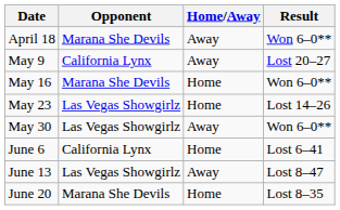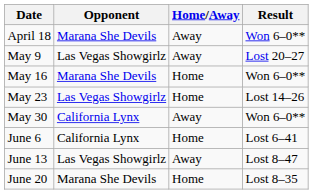 <table class="wikitable">
 <tr>
 <th>Date</th>
 <th>Opponent</th>
 <th><a href='#'>Home</a>/<a href='#'>Away</a></th>
 <th>Result</th>
 </tr>
 <tr>
 <td>April 18</td>
 <td><a href='#'>Marana She Devils</a></td>
 <td>Away</td>
 <td><a href='#'>Won</a> 6–0**</td>
 </tr>
 <tr>
 <td>May 9</td>
-<td><a href='#'>California Lynx</a></td>
+<td>Las Vegas Showgirlz</td>
 <td>Away</td>
 <td><a href='#'>Lost</a> 20–27</td>
 </tr>
 <tr>
 <td>May 16</td>
 <td><a href='#'>Marana She Devils</a></td>
 <td>Home</td>
 <td>Won 6–0**</td>
 </tr>
 <tr>
 <td>May 23</td>
 <td><a href='#'>Las Vegas Showgirlz</a></td>
 <td>Home</td>
 <td>Lost 14–26</td>
 </tr>
 <tr>
 <td>May 30</td>
-<td>Las Vegas Showgirlz</td>
+<td><a href='#'>California Lynx</a></td>
 <td>Away</td>
 <td>Won 6–0**</td>
 </tr>
 <tr>
 <td>June 6</td>
 <td>California Lynx</td>
 <td>Home</td>
 <td>Lost 6–41</td>
 </tr>
 <tr>
 <td>June 13</td>
 <td>Las Vegas Showgirlz</td>
 <td>Away</td>
 <td>Lost 8–47</td>
 </tr>
 <tr>
 <td>June 20</td>
 <td>Marana She Devils</td>
 <td>Home</td>
 <td>Lost 8–35</td>
 </tr>
 </table>
